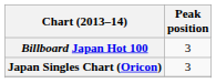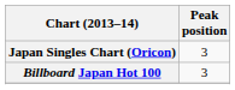 <table class="wikitable sortable plainrowheaders" style="text-align:center">
 <tr>
 <th scope="col">Chart (2013–14)</th>
 <th scope="col">Peak<br> position</th>
 </tr>
 <tr>
-<th scope="row"><em>Billboard</em> <a href='#'>Japan Hot 100</a></th>
+<th scope="row">Japan Singles Chart (<a href='#'>Oricon</a>)</th>
 <td>3</td>
 </tr>
 <tr>
-<th scope="row">Japan Singles Chart (<a href='#'>Oricon</a>)</th>
+<th scope="row"><em>Billboard</em> <a href='#'>Japan Hot 100</a></th>
 <td>3</td>
 </tr>
 <tr>
 </tr>
 <tr>
 </tr>
 <tr>
 </tr>
 </table>
